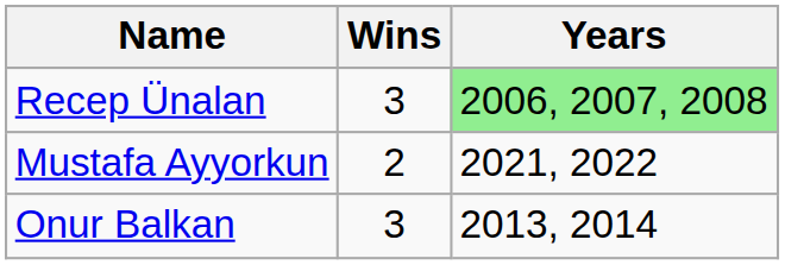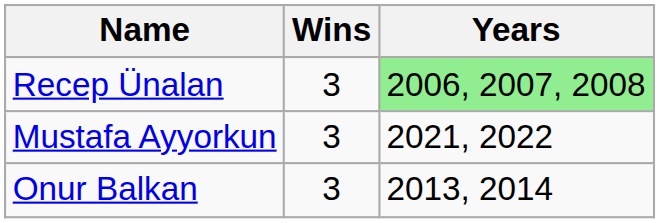 <table class="wikitable">
 <tr>
 <th>Name</th>
 <th>Wins</th>
 <th>Years</th>
 </tr>
 <tr>
 <td><a href='#'>Recep Ünalan</a></td>
 <td align=center>3</td>
 <td align=left style="background: lightgreen;">2006, 2007, 2008</td>
 </tr>
 <tr>
 <td><a href='#'>Mustafa Ayyorkun</a></td>
-<td align=center>2</td>
+<td align=center>3</td>
 <td align=left>2021, 2022</td>
 </tr>
 <tr>
 <td><a href='#'>Onur Balkan</a></td>
 <td align=center>3</td>
 <td align=left>2013, 2014</td>
 </tr>
 </table>
